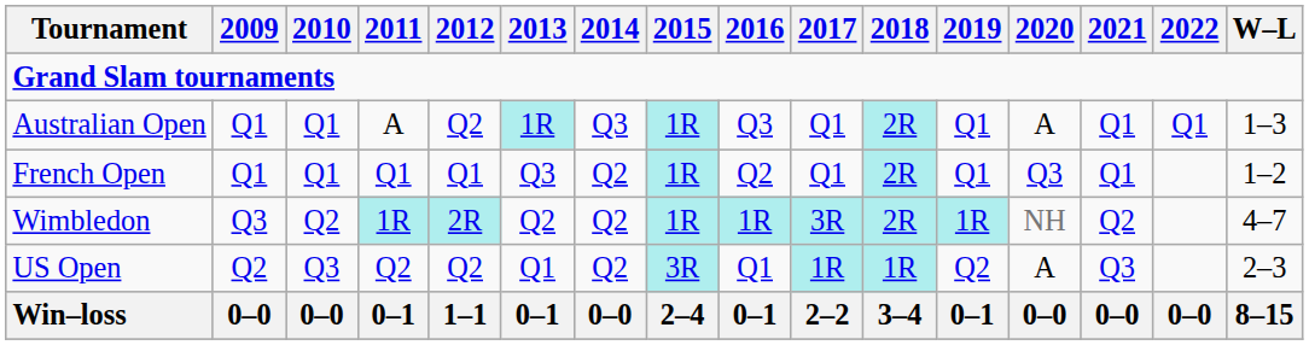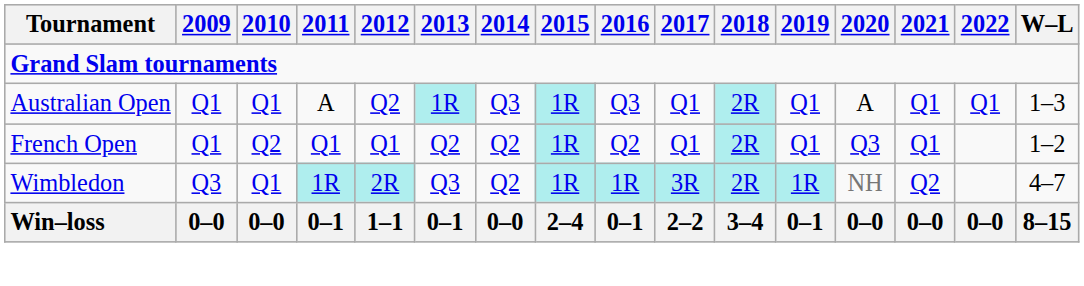 <table class=wikitable style=text-align:center;font-size:97%>
 <tr>
 <th>Tournament</th>
 <th><a href='#'>2009</a></th>
 <th><a href='#'>2010</a></th>
 <th><a href='#'>2011</a></th>
 <th><a href='#'>2012</a></th>
 <th><a href='#'>2013</a></th>
 <th><a href='#'>2014</a></th>
 <th><a href='#'>2015</a></th>
 <th><a href='#'>2016</a></th>
 <th><a href='#'>2017</a></th>
 <th><a href='#'>2018</a></th>
 <th><a href='#'>2019</a></th>
 <th><a href='#'>2020</a></th>
 <th><a href='#'>2021</a></th>
 <th><a href='#'>2022</a></th>
 <th>W–L</th>
 </tr>
 <tr>
 <td colspan="16" align="left"><strong><a href='#'>Grand Slam tournaments</a></strong></td>
 </tr>
 <tr>
 <td align=left><a href='#'>Australian Open</a></td>
 <td><a href='#'>Q1</a></td>
 <td><a href='#'>Q1</a></td>
 <td>A</td>
 <td><a href='#'>Q2</a></td>
 <td bgcolor=afeeee><a href='#'>1R</a></td>
 <td><a href='#'>Q3</a></td>
 <td bgcolor=afeeee><a href='#'>1R</a></td>
 <td><a href='#'>Q3</a></td>
 <td><a href='#'>Q1</a></td>
 <td bgcolor=afeeee><a href='#'>2R</a></td>
 <td><a href='#'>Q1</a></td>
 <td>A</td>
 <td><a href='#'>Q1</a></td>
 <td><a href='#'>Q1</a></td>
 <td>1–3</td>
 </tr>
 <tr>
 <td align=left><a href='#'>French Open</a></td>
 <td><a href='#'>Q1</a></td>
+<td><a href='#'>Q2</a></td>
 <td><a href='#'>Q1</a></td>
 <td><a href='#'>Q1</a></td>
-<td><a href='#'>Q1</a></td>
-<td><a href='#'>Q3</a></td>
+<td><a href='#'>Q2</a></td>
 <td><a href='#'>Q2</a></td>
 <td bgcolor=afeeee><a href='#'>1R</a></td>
 <td><a href='#'>Q2</a></td>
 <td><a href='#'>Q1</a></td>
 <td bgcolor=afeeee><a href='#'>2R</a></td>
 <td><a href='#'>Q1</a></td>
 <td><a href='#'>Q3</a></td>
 <td><a href='#'>Q1</a></td>
 <td></td>
 <td>1–2</td>
 </tr>
 <tr>
 <td align=left><a href='#'>Wimbledon</a></td>
 <td><a href='#'>Q3</a></td>
-<td><a href='#'>Q2</a></td>
+<td><a href='#'>Q1</a></td>
 <td bgcolor=afeeee><a href='#'>1R</a></td>
 <td bgcolor=afeeee><a href='#'>2R</a></td>
-<td><a href='#'>Q2</a></td>
+<td><a href='#'>Q3</a></td>
 <td><a href='#'>Q2</a></td>
 <td bgcolor=afeeee><a href='#'>1R</a></td>
 <td bgcolor=afeeee><a href='#'>1R</a></td>
 <td bgcolor=afeeee><a href='#'>3R</a></td>
 <td bgcolor=afeeee><a href='#'>2R</a></td>
 <td bgcolor=afeeee><a href='#'>1R</a></td>
 <td style=color:#767676>NH</td>
 <td><a href='#'>Q2</a></td>
 <td></td>
 <td>4–7</td>
-</tr>
-<tr>
-<td align=left><a href='#'>US Open</a></td>
-<td><a href='#'>Q2</a></td>
-<td><a href='#'>Q3</a></td>
-<td><a href='#'>Q2</a></td>
-<td><a href='#'>Q2</a></td>
-<td><a href='#'>Q1</a></td>
-<td><a href='#'>Q2</a></td>
-<td bgcolor=afeeee><a href='#'>3R</a></td>
-<td><a href='#'>Q1</a></td>
-<td bgcolor=afeeee><a href='#'>1R</a></td>
-<td bgcolor=afeeee><a href='#'>1R</a></td>
-<td><a href='#'>Q2</a></td>
-<td>A</td>
-<td><a href='#'>Q3</a></td>
-<td></td>
-<td>2–3</td>
 </tr>
 <tr>
 <th style=text-align:left>Win–loss</th>
 <th>0–0</th>
 <th>0–0</th>
 <th>0–1</th>
 <th>1–1</th>
 <th>0–1</th>
 <th>0–0</th>
 <th>2–4</th>
 <th>0–1</th>
 <th>2–2</th>
 <th>3–4</th>
 <th>0–1</th>
 <th>0–0</th>
 <th>0–0</th>
 <th>0–0</th>
 <th>8–15</th>
 </tr>
 </table>
